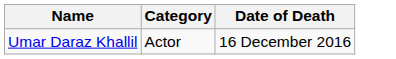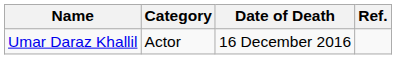 <table class="wikitable">
 <tr>
 <th>Name</th>
 <th>Category</th>
 <th>Date of Death</th>
+<th>Ref.</th>
 </tr>
 <tr>
 <td><a href='#'>Umar Daraz Khallil</a></td>
 <td>Actor</td>
 <td>16 December 2016</td>
+<td></td>
 </tr>
 </table>
